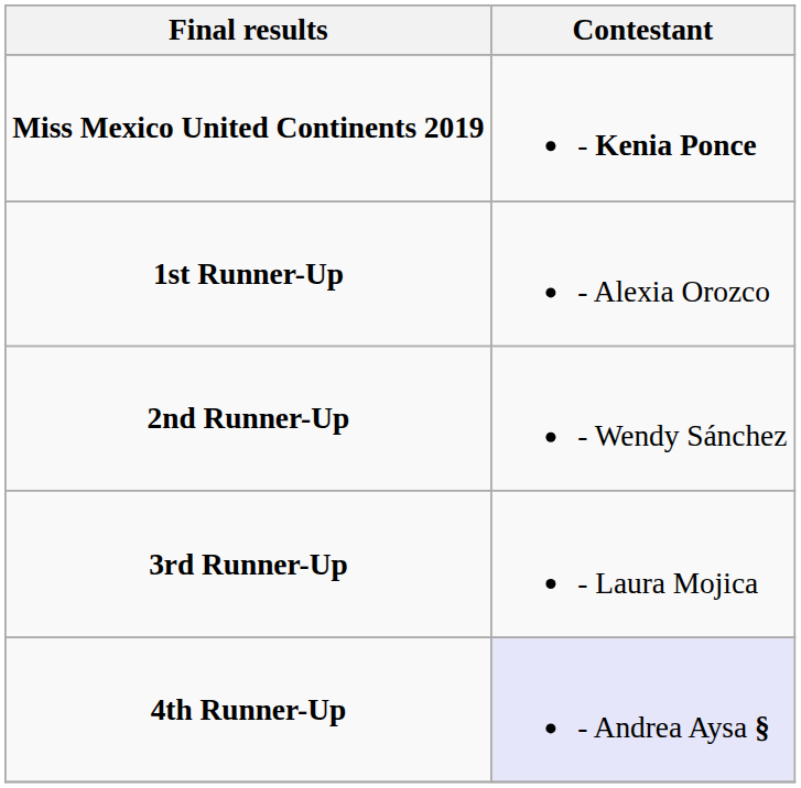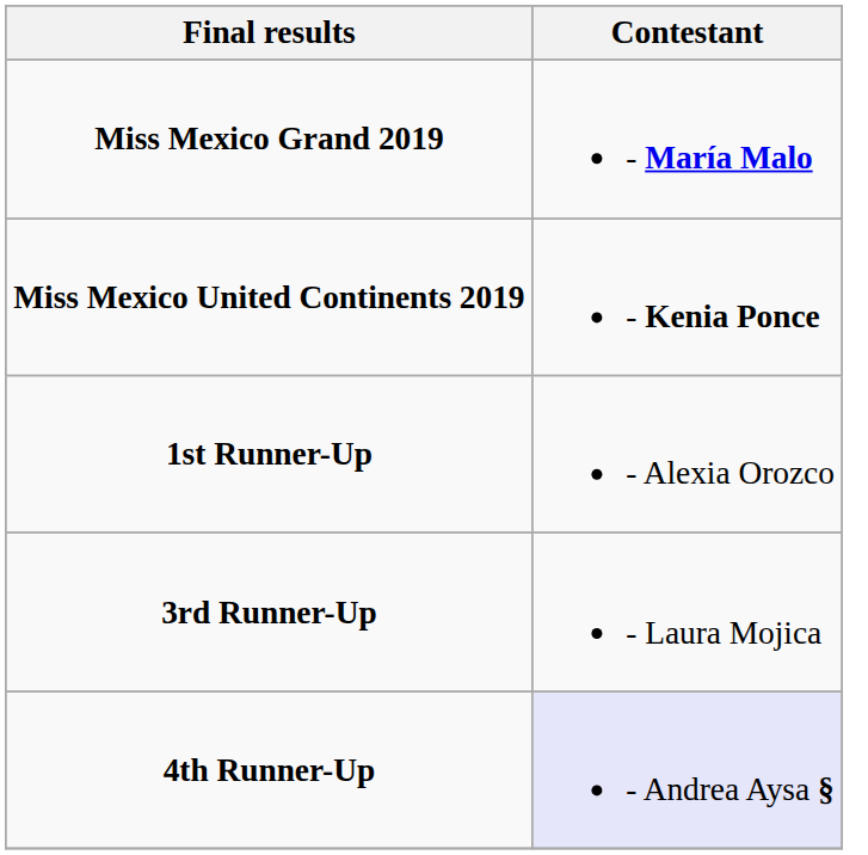 <table class="wikitable sortable" style="font-size: 95%;">
 <tr>
 <th>Final results</th>
 <th>Contestant</th>
+</tr>
+<tr>
+<td style="text-align:center;"><strong>Miss Mexico Grand 2019</strong></td>
+<td><br><ul><li><strong></strong> - <strong><a href='#'>María Malo</a></strong></li></ul></td>
 </tr>
 <tr>
 <td style="text-align:center;"><strong>Miss Mexico United Continents 2019</strong></td>
 <td><br><ul><li><strong></strong> - <strong>Kenia Ponce</strong></li></ul></td>
 </tr>
 <tr>
 <td style="text-align:center;"><strong>1st Runner-Up</strong></td>
 <td><br><ul><li><strong></strong> - Alexia Orozco</li></ul></td>
-</tr>
-<tr>
-<td style="text-align:center;"><strong>2nd Runner-Up</strong></td>
-<td><br><ul><li><strong></strong> - Wendy Sánchez</li></ul></td>
 </tr>
 <tr>
 <td style="text-align:center;"><strong>3rd Runner-Up</strong></td>
 <td><br><ul><li><strong></strong> - Laura Mojica</li></ul></td>
 </tr>
 <tr>
 <td style="text-align:center;"><strong>4th Runner-Up</strong></td>
 <td style="background: lavender;"><br><ul><li><strong></strong> - Andrea Aysa <strong>§</strong></li></ul></td>
 </tr>
 <tr>
 </tr>
 </table>
